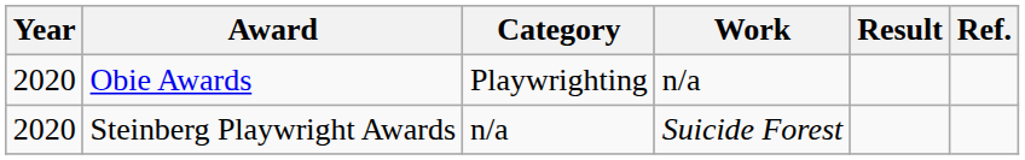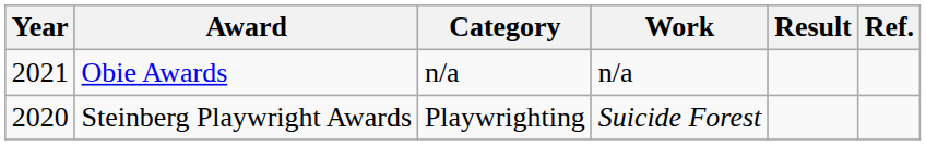 <table class="wikitable">
 <tr>
 <th>Year</th>
 <th>Award</th>
 <th>Category</th>
 <th>Work</th>
 <th>Result</th>
 <th>Ref.</th>
 </tr>
 <tr>
-<td>2020</td>
+<td>2021</td>
 <td><a href='#'>Obie Awards</a></td>
-<td>Playwrighting</td>
+<td>n/a</td>
 <td>n/a</td>
 <td></td>
 <td></td>
 </tr>
 <tr>
 <td>2020</td>
 <td>Steinberg Playwright Awards</td>
-<td>n/a</td>
+<td>Playwrighting</td>
 <td><em>Suicide Forest</em></td>
 <td></td>
 <td></td>
 </tr>
 </table>
